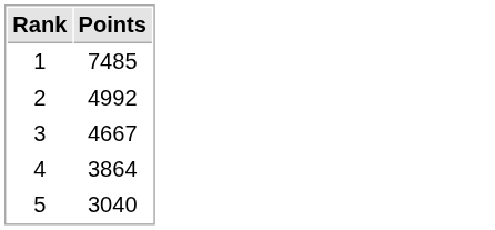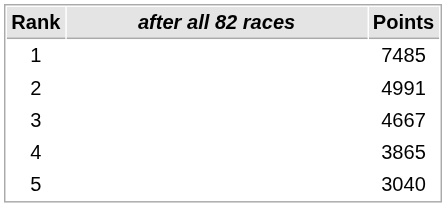 <table cellspacing="1" cellpadding="3" style="border:1px solid #aaa; font-size:86%;">
 <tr style="background:#e4e4e4;">
 <th style="border-bottom:1px solid #aaa; width:10px;">Rank</th>
+<th style="border-bottom:1px solid #aaa; width:200px;"><em>after all 82 races</em></th>
 <th style="border-bottom:1px solid #aaa; width:20px;">Points</th>
 </tr>
 <tr>
 <td align=center>1</td>
+<td><strong></strong></td>
 <td align=center>7485</td>
 </tr>
 <tr>
 <td align=center>2</td>
-<td align=center>4992</td>
+<td></td>
+<td align=center>4991</td>
 </tr>
 <tr>
 <td align=center>3</td>
+<td>  </td>
 <td align=center>4667</td>
 </tr>
 <tr>
 <td align=center>4</td>
-<td align=center>3864</td>
+<td></td>
+<td align=center>3865</td>
 </tr>
 <tr>
 <td align=center>5</td>
+<td></td>
 <td align=center>3040</td>
 </tr>
 </table>
